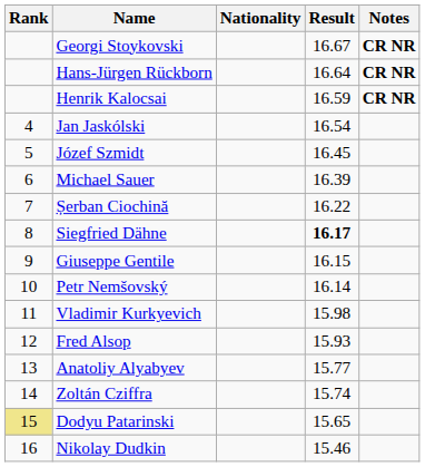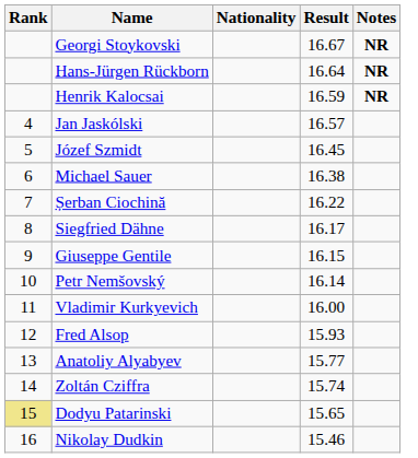 <table class="wikitable sortable" style="text-align:center">
 <tr>
 <th>Rank</th>
 <th>Name</th>
 <th>Nationality</th>
 <th>Result</th>
 <th>Notes</th>
 </tr>
 <tr>
 <td></td>
 <td align=left><a href='#'>Georgi Stoykovski</a></td>
 <td align=left></td>
 <td>16.67</td>
-<td><strong>CR NR</strong></td>
+<td><strong>NR</strong></td>
 </tr>
 <tr>
 <td></td>
 <td align=left><a href='#'>Hans-Jürgen Rückborn</a></td>
 <td align=left></td>
 <td>16.64</td>
-<td><strong>CR NR</strong></td>
+<td><strong>NR</strong></td>
 </tr>
 <tr>
 <td></td>
 <td align=left><a href='#'>Henrik Kalocsai</a></td>
 <td align=left></td>
 <td>16.59</td>
-<td><strong>CR NR</strong></td>
+<td><strong>NR</strong></td>
 </tr>
 <tr>
 <td>4</td>
 <td align=left><a href='#'>Jan Jaskólski</a></td>
 <td align=left></td>
-<td>16.54</td>
+<td>16.57</td>
 <td></td>
 </tr>
 <tr>
 <td>5</td>
 <td align=left><a href='#'>Józef Szmidt</a></td>
 <td align=left></td>
 <td>16.45</td>
 <td></td>
 </tr>
 <tr>
 <td>6</td>
 <td align=left><a href='#'>Michael Sauer</a></td>
 <td align=left></td>
-<td>16.39</td>
+<td>16.38</td>
 <td></td>
 </tr>
 <tr>
 <td>7</td>
 <td align=left><a href='#'>Șerban Ciochină</a></td>
 <td align=left></td>
 <td>16.22</td>
 <td></td>
 </tr>
 <tr>
 <td>8</td>
 <td align=left><a href='#'>Siegfried Dähne</a></td>
 <td align=left></td>
-<td><strong>16.17</strong></td>
+<td>16.17</td>
 <td></td>
 </tr>
 <tr>
 <td>9</td>
 <td align=left><a href='#'>Giuseppe Gentile</a></td>
 <td align=left></td>
 <td>16.15</td>
 <td></td>
 </tr>
 <tr>
 <td>10</td>
 <td align=left><a href='#'>Petr Nemšovský</a></td>
 <td align=left></td>
 <td>16.14</td>
 <td></td>
 </tr>
 <tr>
 <td>11</td>
 <td align=left><a href='#'>Vladimir Kurkyevich</a></td>
 <td align=left></td>
-<td>15.98</td>
+<td>16.00</td>
 <td></td>
 </tr>
 <tr>
 <td>12</td>
 <td align=left><a href='#'>Fred Alsop</a></td>
 <td align=left></td>
 <td>15.93</td>
 <td></td>
 </tr>
 <tr>
 <td>13</td>
 <td align=left><a href='#'>Anatoliy Alyabyev</a></td>
 <td align=left></td>
 <td>15.77</td>
 <td></td>
 </tr>
 <tr>
 <td>14</td>
 <td align=left><a href='#'>Zoltán Cziffra</a></td>
 <td align=left></td>
 <td>15.74</td>
 <td></td>
 </tr>
 <tr>
 <td style="background: khaki;">15</td>
 <td align=left><a href='#'>Dodyu Patarinski</a></td>
 <td align=left></td>
 <td>15.65</td>
 <td></td>
 </tr>
 <tr>
 <td>16</td>
 <td align=left><a href='#'>Nikolay Dudkin</a></td>
 <td align=left></td>
 <td>15.46</td>
 <td></td>
 </tr>
 </table>
